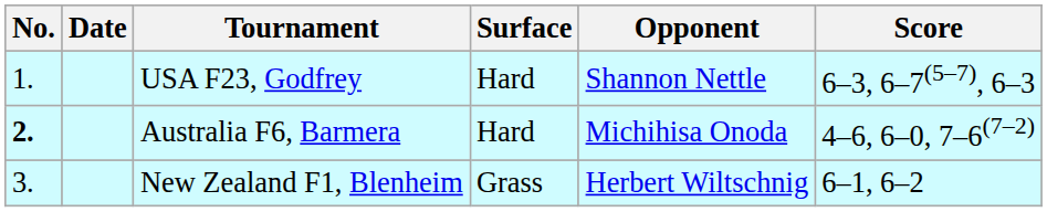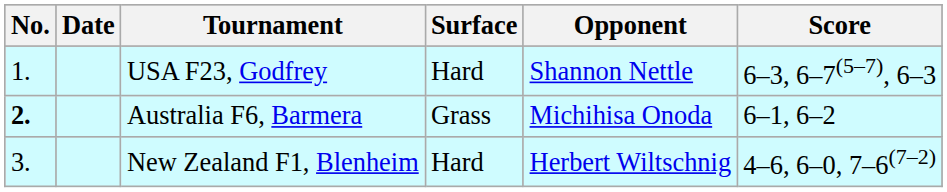 <table class="sortable wikitable">
 <tr>
 <th>No.</th>
 <th>Date</th>
 <th>Tournament</th>
 <th>Surface</th>
 <th>Opponent</th>
 <th class="unsortable">Score</th>
 </tr>
 <tr style="background:#cffcff;">
 <td>1.</td>
 <td></td>
 <td>USA F23, <a href='#'>Godfrey</a></td>
 <td>Hard</td>
 <td> <a href='#'>Shannon Nettle</a></td>
 <td>6–3, 6–7<sup>(5–7)</sup>, 6–3</td>
 </tr>
 <tr style="background:#cffcff;">
 <td><strong>2.</strong></td>
 <td></td>
 <td>Australia F6, <a href='#'>Barmera</a></td>
-<td>Hard</td>
+<td>Grass</td>
 <td> <a href='#'>Michihisa Onoda</a></td>
-<td>4–6, 6–0, 7–6<sup>(7–2)</sup></td>
+<td>6–1, 6–2</td>
 </tr>
 <tr style="background:#cffcff;">
 <td>3.</td>
 <td></td>
 <td>New Zealand F1, <a href='#'>Blenheim</a></td>
-<td>Grass</td>
+<td>Hard</td>
 <td> <a href='#'>Herbert Wiltschnig</a></td>
-<td>6–1, 6–2</td>
+<td>4–6, 6–0, 7–6<sup>(7–2)</sup></td>
 </tr>
 </table>
